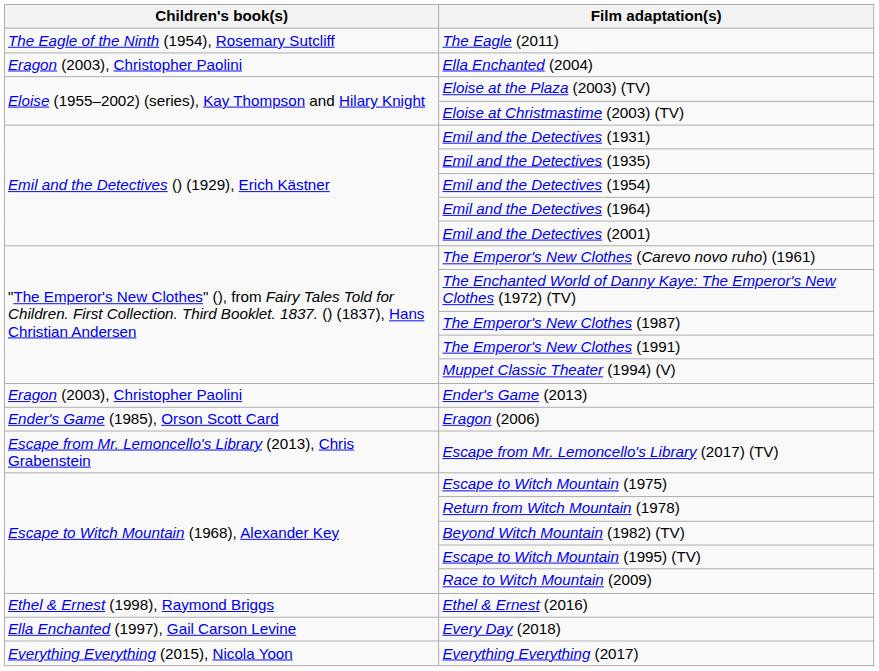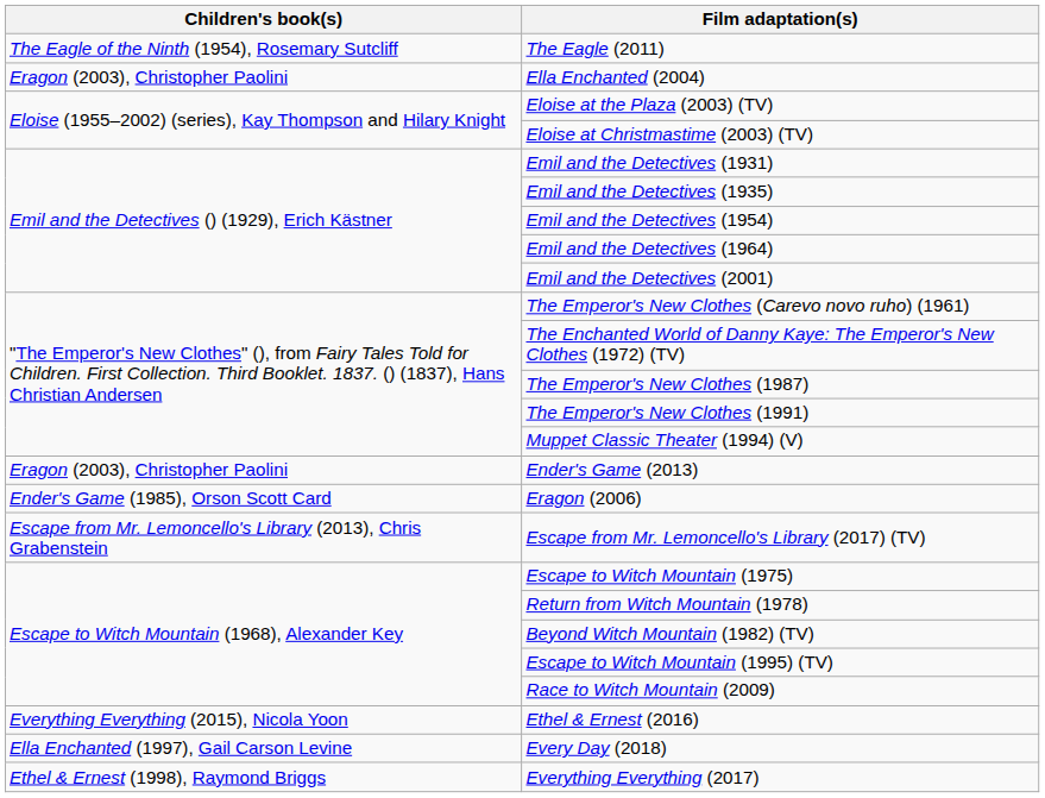 <table class="wikitable">
 <tr>
 <th width="450">Children's book(s)</th>
 <th width="450">Film adaptation(s)</th>
 </tr>
 <tr>
 <td><em><a href='#'>The Eagle of the Ninth</a></em> (1954), <a href='#'>Rosemary Sutcliff</a></td>
 <td><em><a href='#'>The Eagle</a></em> (2011)</td>
 </tr>
 <tr>
 <td><em><a href='#'>Eragon</a></em> (2003), <a href='#'>Christopher Paolini</a></td>
 <td><em><a href='#'>Ella Enchanted</a></em> (2004)</td>
 </tr>
 <tr>
 <td rowspan="2"><em><a href='#'>Eloise</a></em> (1955–2002) (series), <a href='#'>Kay Thompson</a> and <a href='#'>Hilary Knight</a></td>
 <td><em><a href='#'>Eloise at the Plaza</a></em> (2003) (TV)</td>
 </tr>
 <tr>
 <td><em><a href='#'>Eloise at Christmastime</a></em> (2003) (TV)</td>
 </tr>
 <tr>
 <td rowspan="5"><em><a href='#'>Emil and the Detectives</a></em> () (1929), <a href='#'>Erich Kästner</a></td>
 <td><em><a href='#'>Emil and the Detectives</a></em> (1931)</td>
 </tr>
 <tr>
 <td><em><a href='#'>Emil and the Detectives</a></em> (1935)</td>
 </tr>
 <tr>
 <td><em><a href='#'>Emil and the Detectives</a></em> (1954)</td>
 </tr>
 <tr>
 <td><em><a href='#'>Emil and the Detectives</a></em> (1964)</td>
 </tr>
 <tr>
 <td><em><a href='#'>Emil and the Detectives</a></em> (2001)</td>
 </tr>
 <tr>
 <td rowspan="5">"<a href='#'>The Emperor's New Clothes</a>" (), from <em>Fairy Tales Told for Children. First Collection. Third Booklet. 1837.</em> () (1837), <a href='#'>Hans Christian Andersen</a></td>
 <td><em><a href='#'>The Emperor's New Clothes</a></em> (<em>Carevo novo ruho</em>) (1961)</td>
 </tr>
 <tr>
 <td><em><a href='#'>The Enchanted World of Danny Kaye: The Emperor's New Clothes</a></em> (1972) (TV)</td>
 </tr>
 <tr>
 <td><em><a href='#'>The Emperor's New Clothes</a></em> (1987)</td>
 </tr>
 <tr>
 <td><em><a href='#'>The Emperor's New Clothes</a></em> (1991)</td>
 </tr>
 <tr>
 <td><em><a href='#'>Muppet Classic Theater</a></em> (1994) (V)</td>
 </tr>
 <tr>
 <td><em><a href='#'>Eragon</a></em> (2003), <a href='#'>Christopher Paolini</a></td>
 <td><em><a href='#'>Ender's Game</a></em> (2013)</td>
 </tr>
 <tr>
 <td><em><a href='#'>Ender's Game</a></em> (1985), <a href='#'>Orson Scott Card</a></td>
 <td><em><a href='#'>Eragon</a></em> (2006)</td>
 </tr>
 <tr>
 <td><em><a href='#'>Escape from Mr. Lemoncello's Library</a></em> (2013), <a href='#'>Chris Grabenstein</a></td>
 <td><em><a href='#'>Escape from Mr. Lemoncello's Library</a></em> (2017) (TV)</td>
 </tr>
 <tr>
 <td rowspan="5"><em><a href='#'>Escape to Witch Mountain</a></em> (1968), <a href='#'>Alexander Key</a></td>
 <td><em><a href='#'>Escape to Witch Mountain</a></em> (1975)</td>
 </tr>
 <tr>
 <td><em><a href='#'>Return from Witch Mountain</a></em> (1978)</td>
 </tr>
 <tr>
 <td><em><a href='#'>Beyond Witch Mountain</a></em> (1982) (TV)</td>
 </tr>
 <tr>
 <td><em><a href='#'>Escape to Witch Mountain</a></em> (1995) (TV)</td>
 </tr>
 <tr>
 <td><em><a href='#'>Race to Witch Mountain</a></em> (2009)</td>
 </tr>
 <tr>
-<td><em><a href='#'>Ethel & Ernest</a></em> (1998), <a href='#'>Raymond Briggs</a></td>
+<td><em><a href='#'>Everything Everything</a></em> (2015), <a href='#'>Nicola Yoon</a></td>
 <td><em><a href='#'>Ethel & Ernest</a></em> (2016)</td>
 </tr>
 <tr>
 <td><em><a href='#'>Ella Enchanted</a></em> (1997), <a href='#'>Gail Carson Levine</a></td>
 <td><em><a href='#'>Every Day</a></em> (2018)</td>
 </tr>
 <tr>
-<td><em><a href='#'>Everything Everything</a></em> (2015), <a href='#'>Nicola Yoon</a></td>
+<td><em><a href='#'>Ethel & Ernest</a></em> (1998), <a href='#'>Raymond Briggs</a></td>
 <td><em><a href='#'>Everything Everything</a></em> (2017)</td>
 </tr>
 </table>
